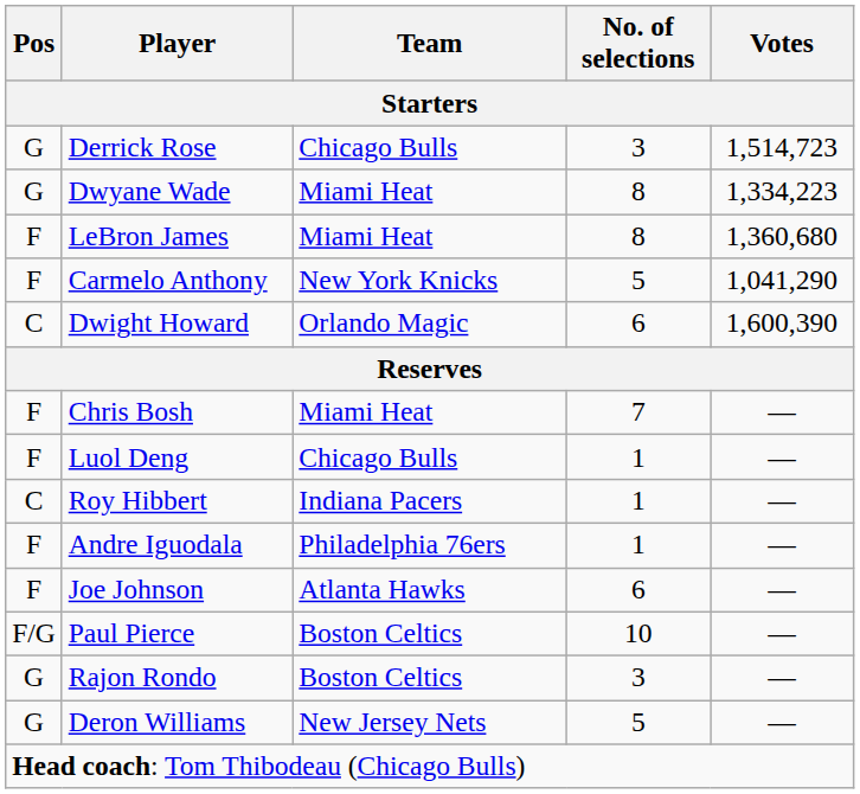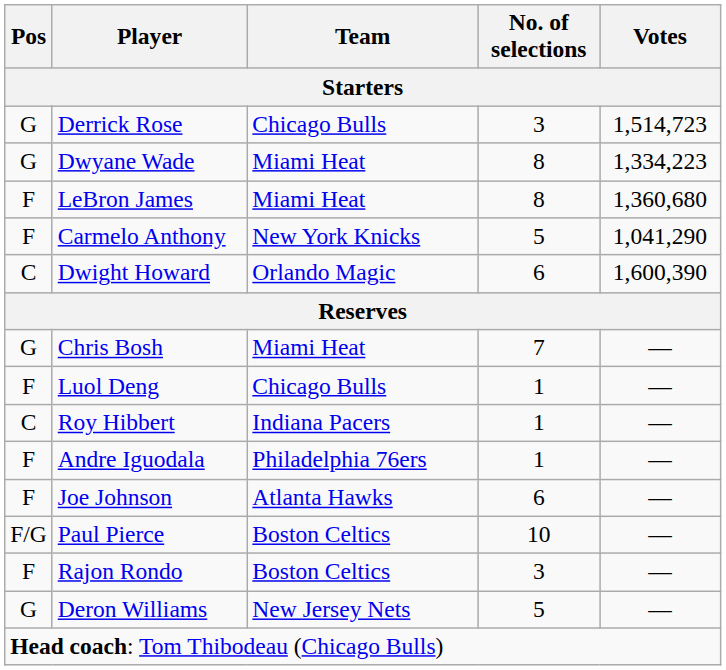 <table class="wikitable" style="text-align:center">
 <tr>
 <th scope="col" width="25px">Pos</th>
 <th scope="col" width="125px">Player</th>
 <th scope="col" width="150px">Team</th>
 <th scope="col" width="75px">No. of selections</th>
 <th scope="col" width="75px">Votes</th>
 </tr>
 <tr>
 <th scope="col" colspan="5">Starters</th>
 </tr>
 <tr>
 <td>G</td>
 <td style="text-align:left"><a href='#'>Derrick Rose</a></td>
 <td style="text-align:left"><a href='#'>Chicago Bulls</a></td>
 <td>3</td>
 <td>1,514,723</td>
 </tr>
 <tr>
 <td>G</td>
 <td style="text-align:left"><a href='#'>Dwyane Wade</a></td>
 <td style="text-align:left"><a href='#'>Miami Heat</a></td>
 <td>8</td>
 <td>1,334,223</td>
 </tr>
 <tr>
 <td>F</td>
 <td style="text-align:left"><a href='#'>LeBron James</a></td>
 <td style="text-align:left"><a href='#'>Miami Heat</a></td>
 <td>8</td>
 <td>1,360,680</td>
 </tr>
 <tr>
 <td>F</td>
 <td style="text-align:left"><a href='#'>Carmelo Anthony</a></td>
 <td style="text-align:left"><a href='#'>New York Knicks</a></td>
 <td>5</td>
 <td>1,041,290</td>
 </tr>
 <tr>
 <td>C</td>
 <td style="text-align:left"><a href='#'>Dwight Howard</a></td>
 <td style="text-align:left"><a href='#'>Orlando Magic</a></td>
 <td>6</td>
 <td>1,600,390</td>
 </tr>
 <tr>
 <th scope="col" colspan="5">Reserves</th>
 </tr>
 <tr>
-<td>F</td>
+<td>G</td>
 <td style="text-align:left"><a href='#'>Chris Bosh</a></td>
 <td style="text-align:left"><a href='#'>Miami Heat</a></td>
 <td>7</td>
 <td>—</td>
 </tr>
 <tr>
 <td>F</td>
 <td style="text-align:left"><a href='#'>Luol Deng</a></td>
 <td style="text-align:left"><a href='#'>Chicago Bulls</a></td>
 <td>1</td>
 <td>—</td>
 </tr>
 <tr>
 <td>C</td>
 <td style="text-align:left"><a href='#'>Roy Hibbert</a></td>
 <td style="text-align:left"><a href='#'>Indiana Pacers</a></td>
 <td>1</td>
 <td>—</td>
 </tr>
 <tr>
 <td>F</td>
 <td style="text-align:left"><a href='#'>Andre Iguodala</a></td>
 <td style="text-align:left"><a href='#'>Philadelphia 76ers</a></td>
 <td>1</td>
 <td>—</td>
 </tr>
 <tr>
 <td>F</td>
 <td style="text-align:left"><a href='#'>Joe Johnson</a></td>
 <td style="text-align:left"><a href='#'>Atlanta Hawks</a></td>
 <td>6</td>
 <td>—</td>
 </tr>
 <tr>
 <td>F/G</td>
 <td style="text-align:left"><a href='#'>Paul Pierce</a></td>
 <td style="text-align:left"><a href='#'>Boston Celtics</a></td>
 <td>10</td>
 <td>—</td>
 </tr>
 <tr>
-<td>G</td>
+<td>F</td>
 <td style="text-align:left"><a href='#'>Rajon Rondo</a></td>
 <td style="text-align:left"><a href='#'>Boston Celtics</a></td>
 <td>3</td>
 <td>—</td>
 </tr>
 <tr>
 <td>G</td>
 <td style="text-align:left"><a href='#'>Deron Williams</a></td>
 <td style="text-align:left"><a href='#'>New Jersey Nets</a></td>
 <td>5</td>
 <td>—</td>
 </tr>
 <tr>
 <td style="text-align:left" colspan="5"><strong>Head coach</strong>: <a href='#'>Tom Thibodeau</a> (<a href='#'>Chicago Bulls</a>)</td>
 </tr>
 </table>
